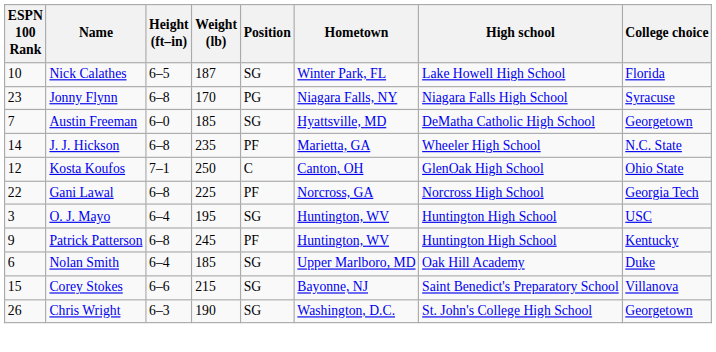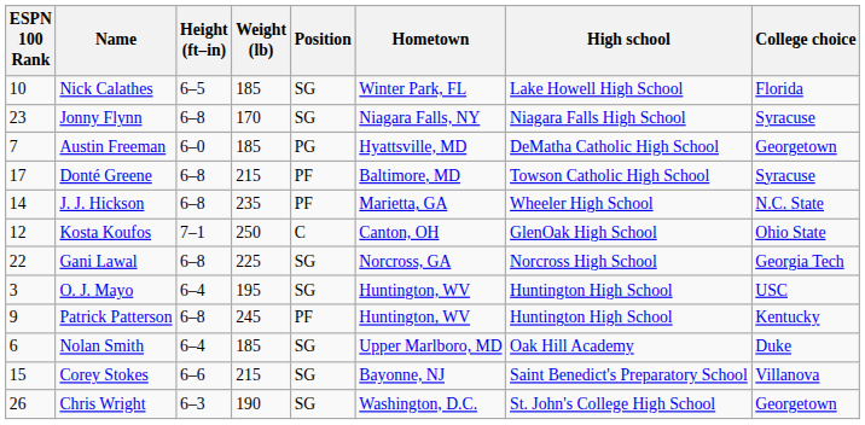 <table class="wikitable sortable" style="font-size: 75%" style="width: 75%">
 <tr>
 <th>ESPN<br> 100 <br> Rank</th>
 <th>Name</th>
 <th>Height<br>(ft–in)</th>
 <th>Weight<br>(lb)</th>
 <th>Position</th>
 <th>Hometown</th>
 <th>High school</th>
 <th>College choice</th>
 </tr>
 <tr>
 <td>10</td>
 <td><a href='#'>Nick Calathes</a></td>
 <td>6–5</td>
-<td>187</td>
+<td>185</td>
 <td>SG</td>
 <td><a href='#'>Winter Park, FL</a></td>
 <td><a href='#'>Lake Howell High School</a></td>
 <td><a href='#'>Florida</a></td>
 </tr>
 <tr>
 <td>23</td>
 <td><a href='#'>Jonny Flynn</a></td>
 <td>6–8</td>
 <td>170</td>
-<td>PG</td>
+<td>SG</td>
 <td><a href='#'>Niagara Falls, NY</a></td>
 <td><a href='#'>Niagara Falls High School</a></td>
 <td><a href='#'>Syracuse</a></td>
 </tr>
 <tr>
 <td>7</td>
 <td><a href='#'>Austin Freeman</a></td>
 <td>6–0</td>
 <td>185</td>
-<td>SG</td>
+<td>PG</td>
 <td><a href='#'>Hyattsville, MD</a></td>
 <td><a href='#'>DeMatha Catholic High School</a></td>
 <td><a href='#'>Georgetown</a></td>
+</tr>
+<tr>
+<td>17</td>
+<td><a href='#'>Donté Greene</a></td>
+<td>6–8</td>
+<td>215</td>
+<td>PF</td>
+<td><a href='#'>Baltimore, MD</a></td>
+<td><a href='#'>Towson Catholic High School</a></td>
+<td><a href='#'>Syracuse</a></td>
 </tr>
 <tr>
 <td>14</td>
 <td><a href='#'>J. J. Hickson</a></td>
 <td>6–8</td>
 <td>235</td>
 <td>PF</td>
 <td><a href='#'>Marietta, GA</a></td>
 <td><a href='#'>Wheeler High School</a></td>
 <td><a href='#'>N.C. State</a></td>
 </tr>
 <tr>
 <td>12</td>
 <td><a href='#'>Kosta Koufos</a></td>
 <td>7–1</td>
 <td>250</td>
 <td>C</td>
 <td><a href='#'>Canton, OH</a></td>
 <td><a href='#'>GlenOak High School</a></td>
 <td><a href='#'>Ohio State</a></td>
 </tr>
 <tr>
 <td>22</td>
 <td><a href='#'>Gani Lawal</a></td>
 <td>6–8</td>
 <td>225</td>
-<td>PF</td>
+<td>SG</td>
 <td><a href='#'>Norcross, GA</a></td>
 <td><a href='#'>Norcross High School</a></td>
 <td><a href='#'>Georgia Tech</a></td>
 </tr>
 <tr>
 <td>3</td>
 <td><a href='#'>O. J. Mayo</a></td>
 <td>6–4</td>
 <td>195</td>
 <td>SG</td>
 <td><a href='#'>Huntington, WV</a></td>
 <td><a href='#'>Huntington High School</a></td>
 <td><a href='#'>USC</a></td>
 </tr>
 <tr>
 <td>9</td>
 <td><a href='#'>Patrick Patterson</a></td>
 <td>6–8</td>
 <td>245</td>
 <td>PF</td>
 <td><a href='#'>Huntington, WV</a></td>
 <td><a href='#'>Huntington High School</a></td>
 <td><a href='#'>Kentucky</a></td>
 </tr>
 <tr>
 <td>6</td>
 <td><a href='#'>Nolan Smith</a></td>
 <td>6–4</td>
 <td>185</td>
 <td>SG</td>
 <td><a href='#'>Upper Marlboro, MD</a></td>
 <td><a href='#'>Oak Hill Academy</a></td>
 <td><a href='#'>Duke</a></td>
 </tr>
 <tr>
 <td>15</td>
 <td><a href='#'>Corey Stokes</a></td>
 <td>6–6</td>
 <td>215</td>
 <td>SG</td>
 <td><a href='#'>Bayonne, NJ</a></td>
 <td><a href='#'>Saint Benedict's Preparatory School</a></td>
 <td><a href='#'>Villanova</a></td>
 </tr>
 <tr>
 <td>26</td>
 <td><a href='#'>Chris Wright</a></td>
 <td>6–3</td>
 <td>190</td>
 <td>SG</td>
 <td><a href='#'>Washington, D.C.</a></td>
 <td><a href='#'>St. John's College High School</a></td>
 <td><a href='#'>Georgetown</a></td>
 </tr>
 </table>
